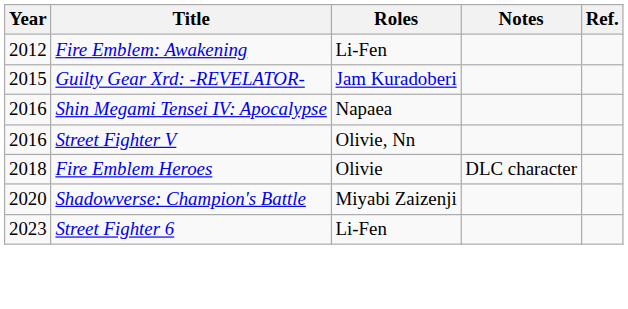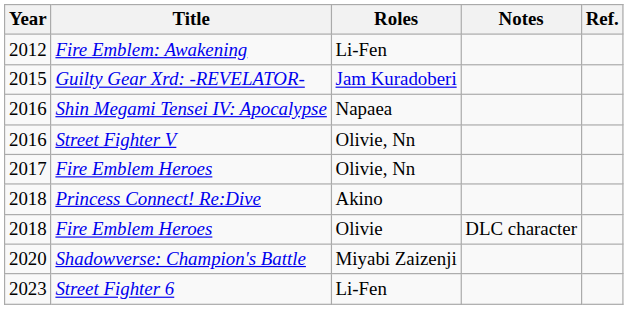 <table class="wikitable sortable">
 <tr>
 <th>Year</th>
 <th>Title</th>
 <th>Roles</th>
 <th>Notes</th>
 <th>Ref.</th>
 </tr>
 <tr>
 <td>2012</td>
 <td><em><a href='#'>Fire Emblem: Awakening</a></em></td>
 <td>Li-Fen</td>
 <td></td>
 <td></td>
 </tr>
 <tr>
 <td>2015</td>
 <td><em><a href='#'>Guilty Gear Xrd: -REVELATOR-</a></em></td>
 <td><a href='#'>Jam Kuradoberi</a></td>
 <td></td>
 <td></td>
 </tr>
 <tr>
 <td>2016</td>
 <td><em><a href='#'>Shin Megami Tensei IV: Apocalypse</a></em></td>
 <td>Napaea</td>
 <td></td>
 <td></td>
 </tr>
 <tr>
 <td>2016</td>
 <td><em><a href='#'>Street Fighter V</a></em></td>
 <td>Olivie, Nn</td>
 <td></td>
 <td></td>
 </tr>
 <tr>
+<td>2017</td>
+<td><em><a href='#'>Fire Emblem Heroes</a></em></td>
+<td>Olivie, Nn</td>
+<td></td>
+<td></td>
+</tr>
+<tr>
+<td>2018</td>
+<td><em><a href='#'>Princess Connect! Re:Dive</a></em></td>
+<td>Akino</td>
+<td></td>
+<td></td>
+</tr>
+<tr>
 <td>2018</td>
 <td><em><a href='#'>Fire Emblem Heroes</a></em></td>
 <td>Olivie</td>
 <td>DLC character</td>
 <td></td>
 </tr>
 <tr>
 <td>2020</td>
 <td><em><a href='#'>Shadowverse: Champion's Battle</a></em></td>
 <td>Miyabi Zaizenji</td>
 <td></td>
 <td></td>
 </tr>
 <tr>
 <td>2023</td>
 <td><em><a href='#'>Street Fighter 6</a></em></td>
 <td>Li-Fen</td>
 <td></td>
 <td></td>
 </tr>
 </table>
